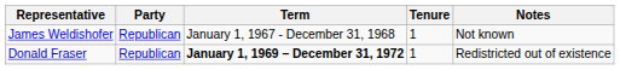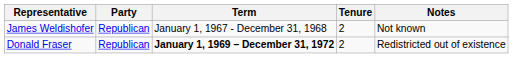 <table class=wikitable>
 <tr valign=bottom>
 <th>Representative</th>
 <th>Party</th>
 <th>Term</th>
 <th>Tenure</th>
 <th>Notes</th>
 </tr>
 <tr>
 <td><a href='#'>James Weldishofer</a></td>
 <td><a href='#'>Republican</a></td>
 <td>January 1, 1967 - December 31, 1968</td>
-<td>1</td>
+<td>2</td>
 <td>Not known</td>
 </tr>
 <tr>
 <td><a href='#'>Donald Fraser</a></td>
 <td><a href='#'>Republican</a></td>
 <td><strong>January 1, 1969 – December 31, 1972</strong></td>
-<td>1</td>
+<td>2</td>
 <td>Redistricted out of existence</td>
 </tr>
 </table>
